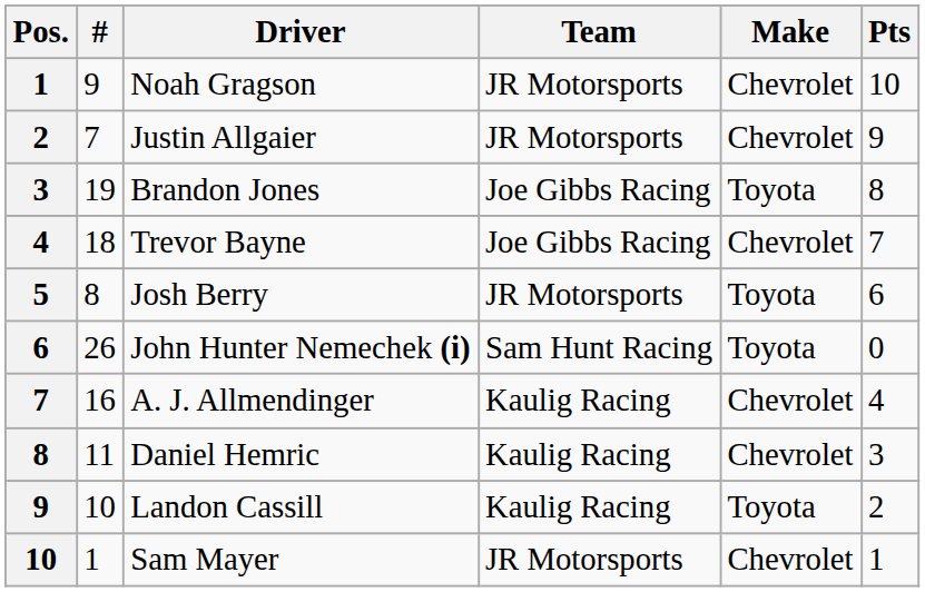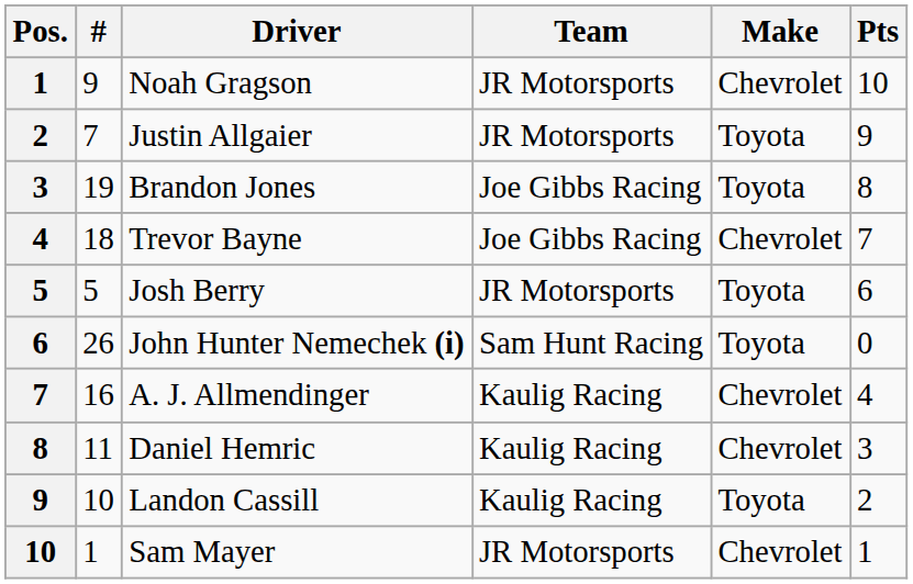 <table class="wikitable" style="font-size:95%">
 <tr>
 <th>Pos.</th>
 <th>#</th>
 <th>Driver</th>
 <th>Team</th>
 <th>Make</th>
 <th>Pts</th>
 </tr>
 <tr>
 <th>1</th>
 <td>9</td>
 <td>Noah Gragson</td>
 <td>JR Motorsports</td>
 <td>Chevrolet</td>
 <td>10</td>
 </tr>
 <tr>
 <th>2</th>
 <td>7</td>
 <td>Justin Allgaier</td>
 <td>JR Motorsports</td>
-<td>Chevrolet</td>
+<td>Toyota</td>
 <td>9</td>
 </tr>
 <tr>
 <th>3</th>
 <td>19</td>
 <td>Brandon Jones</td>
 <td>Joe Gibbs Racing</td>
 <td>Toyota</td>
 <td>8</td>
 </tr>
 <tr>
 <th>4</th>
 <td>18</td>
 <td>Trevor Bayne</td>
 <td>Joe Gibbs Racing</td>
 <td>Chevrolet</td>
 <td>7</td>
 </tr>
 <tr>
 <th>5</th>
-<td>8</td>
+<td>5</td>
 <td>Josh Berry</td>
 <td>JR Motorsports</td>
 <td>Toyota</td>
 <td>6</td>
 </tr>
 <tr>
 <th>6</th>
 <td>26</td>
 <td>John Hunter Nemechek <strong>(i)</strong></td>
 <td>Sam Hunt Racing</td>
 <td>Toyota</td>
 <td>0</td>
 </tr>
 <tr>
 <th>7</th>
 <td>16</td>
 <td>A. J. Allmendinger</td>
 <td>Kaulig Racing</td>
 <td>Chevrolet</td>
 <td>4</td>
 </tr>
 <tr>
 <th>8</th>
 <td>11</td>
 <td>Daniel Hemric</td>
 <td>Kaulig Racing</td>
 <td>Chevrolet</td>
 <td>3</td>
 </tr>
 <tr>
 <th>9</th>
 <td>10</td>
 <td>Landon Cassill</td>
 <td>Kaulig Racing</td>
 <td>Toyota</td>
 <td>2</td>
 </tr>
 <tr>
 <th>10</th>
 <td>1</td>
 <td>Sam Mayer</td>
 <td>JR Motorsports</td>
 <td>Chevrolet</td>
 <td>1</td>
 </tr>
 </table>
